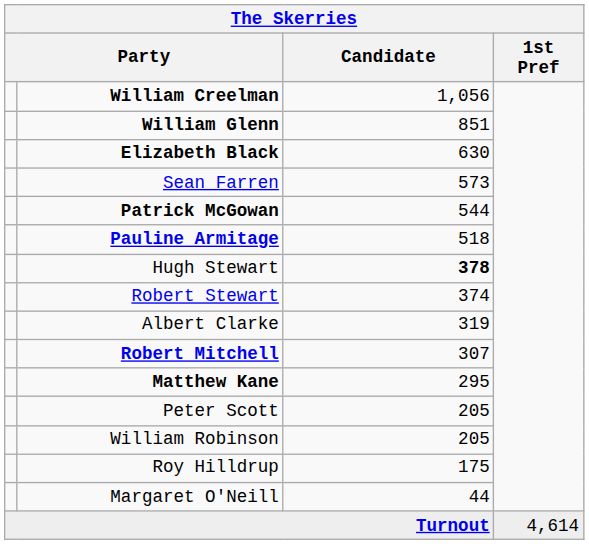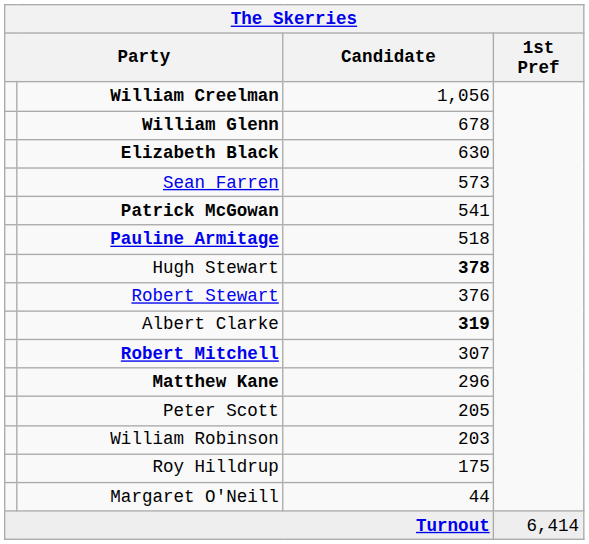 <table class="wikitable">
 <tr>
 <th colspan="4" align="center"><a href='#'>The Skerries</a></th>
 </tr>
 <tr>
 <th colspan="2" align="center" width=200>Party</th>
 <th width=150>Candidate</th>
 <th width=60>1st Pref</th>
 </tr>
 <tr>
 <td></td>
 <td align="right"><strong>William Creelman</strong></td>
 <td align="right">1,056</td>
 </tr>
 <tr>
 <td></td>
 <td align="right"><strong>William Glenn</strong></td>
-<td align="right">851</td>
+<td align="right">678</td>
 </tr>
 <tr>
 <td></td>
 <td align="right"><strong>Elizabeth Black</strong></td>
 <td align="right">630</td>
 </tr>
 <tr>
 <td></td>
 <td align="right"><a href='#'>Sean Farren</a></td>
 <td align="right">573</td>
 </tr>
 <tr>
 <td></td>
 <td align="right"><strong>Patrick McGowan</strong></td>
-<td align="right">544</td>
+<td align="right">541</td>
 </tr>
 <tr>
 <td></td>
 <td align="right"><strong><a href='#'>Pauline Armitage</a></strong></td>
 <td align="right">518</td>
 </tr>
 <tr>
 <td></td>
 <td align="right">Hugh Stewart</td>
 <td align="right"><strong>378</strong></td>
 </tr>
 <tr>
 <td></td>
 <td align="right"><a href='#'>Robert Stewart</a></td>
-<td align="right">374</td>
+<td align="right">376</td>
 </tr>
 <tr>
 <td></td>
 <td align="right">Albert Clarke</td>
-<td align="right">319</td>
+<td align="right"><strong>319</strong></td>
 </tr>
 <tr>
 <td></td>
 <td align="right"><strong><a href='#'>Robert Mitchell</a></strong></td>
 <td align="right">307</td>
 </tr>
 <tr>
 <td></td>
 <td align="right"><strong>Matthew Kane</strong></td>
-<td align="right">295</td>
+<td align="right">296</td>
 </tr>
 <tr>
 <td></td>
 <td align="right">Peter Scott</td>
 <td align="right">205</td>
 </tr>
 <tr>
 <td></td>
 <td align="right">William Robinson</td>
-<td align="right">205</td>
+<td align="right">203</td>
 </tr>
 <tr>
 <td></td>
 <td align="right">Roy Hilldrup</td>
 <td align="right">175</td>
 </tr>
 <tr>
 <td></td>
 <td align="right">Margaret O'Neill</td>
 <td align="right">44</td>
 </tr>
 <tr bgcolor="EEEEEE">
 <td colspan=3 align="right"><strong><a href='#'>Turnout</a></strong></td>
-<td align="right">4,614</td>
+<td align="right">6,414</td>
 </tr>
 </table>
